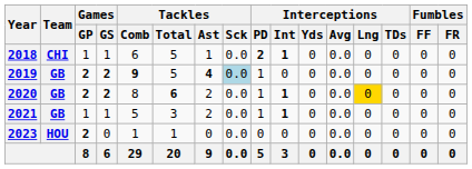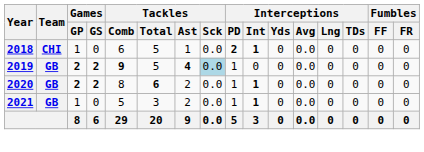 <table class="wikitable" style="text-align: center;">
 <tr>
 <th rowspan="2">Year</th>
 <th rowspan="2">Team</th>
 <th colspan="2">Games</th>
 <th colspan="4">Tackles</th>
 <th colspan="6">Interceptions</th>
 <th colspan="2">Fumbles</th>
 </tr>
 <tr>
 <th>GP</th>
 <th>GS</th>
 <th>Comb</th>
 <th>Total</th>
 <th>Ast</th>
 <th>Sck</th>
 <th>PD</th>
 <th>Int</th>
 <th>Yds</th>
 <th>Avg</th>
 <th>Lng</th>
 <th>TDs</th>
 <th>FF</th>
 <th>FR</th>
 </tr>
 <tr>
 <th><a href='#'>2018</a></th>
 <th><a href='#'>CHI</a></th>
 <td>1</td>
-<td>1</td>
+<td>0</td>
 <td>6</td>
 <td>5</td>
 <td>1</td>
 <td>0.0</td>
 <td><strong>2</strong></td>
 <td><strong>1</strong></td>
 <td>0</td>
 <td>0.0</td>
 <td>0</td>
 <td>0</td>
 <td>0</td>
 <td>0</td>
 </tr>
 <tr>
 <th><a href='#'>2019</a></th>
 <th><a href='#'>GB</a></th>
 <td><strong>2</strong></td>
 <td><strong>2</strong></td>
 <td><strong>9</strong></td>
 <td>5</td>
 <td><strong>4</strong></td>
 <td style="background: lightblue;">0.0</td>
 <td>1</td>
 <td>0</td>
 <td>0</td>
 <td>0.0</td>
 <td>0</td>
 <td>0</td>
 <td>0</td>
 <td>0</td>
 </tr>
 <tr>
 <th><a href='#'>2020</a></th>
 <th><a href='#'>GB</a></th>
 <td><strong>2</strong></td>
 <td><strong>2</strong></td>
 <td>8</td>
 <td><strong>6</strong></td>
 <td>2</td>
 <td>0.0</td>
 <td>1</td>
 <td><strong>1</strong></td>
 <td>0</td>
 <td>0.0</td>
-<td style="background: gold;">0</td>
+<td>0</td>
 <td>0</td>
 <td>0</td>
 <td>0</td>
 </tr>
 <tr>
 <th><a href='#'>2021</a></th>
 <th><a href='#'>GB</a></th>
 <td>1</td>
-<td>1</td>
+<td>0</td>
 <td>5</td>
 <td>3</td>
 <td>2</td>
 <td>0.0</td>
 <td>1</td>
 <td><strong>1</strong></td>
-<td>0</td>
-<td>0.0</td>
-<td>0</td>
-<td>0</td>
-<td>0</td>
-<td>0</td>
-</tr>
-<tr>
-<th><a href='#'>2023</a></th>
-<th><a href='#'>HOU</a></th>
-<td><strong>2</strong></td>
-<td>0</td>
-<td>1</td>
-<td>1</td>
-<td>0</td>
-<td>0.0</td>
-<td>0</td>
-<td>0</td>
 <td>0</td>
 <td>0.0</td>
 <td>0</td>
 <td>0</td>
 <td>0</td>
 <td>0</td>
 </tr>
 <tr>
 <th colspan="2"></th>
 <th>8</th>
 <th>6</th>
 <th>29</th>
 <th>20</th>
 <th>9</th>
 <th>0.0</th>
 <th>5</th>
 <th>3</th>
 <th>0</th>
 <th>0.0</th>
 <th>0</th>
 <th>0</th>
 <th>0</th>
 <th>0</th>
 </tr>
 </table>
